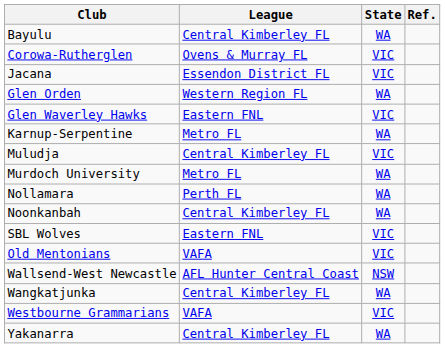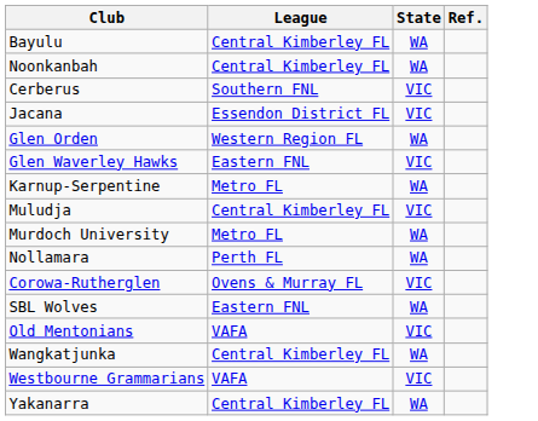 <table class="wikitable">
 <tr>
 <th>Club</th>
 <th>League</th>
 <th>State</th>
 <th>Ref.</th>
 </tr>
 <tr>
 <td> Bayulu</td>
 <td><a href='#'>Central Kimberley FL</a></td>
 <td align=center><a href='#'>WA</a></td>
 <td></td>
 </tr>
 <tr>
-<td> <a href='#'>Corowa-Rutherglen</a></td>
-<td><a href='#'>Ovens & Murray FL</a></td>
+<td> Noonkanbah</td>
+<td><a href='#'>Central Kimberley FL</a></td>
+<td align=center><a href='#'>WA</a></td>
+<td></td>
+</tr>
+<tr>
+<td> Cerberus</td>
+<td><a href='#'>Southern FNL</a></td>
 <td align=center><a href='#'>VIC</a></td>
-<td align=center></td>
+<td></td>
 </tr>
 <tr>
 <td> Jacana</td>
 <td><a href='#'>Essendon District FL</a></td>
 <td align=center><a href='#'>VIC</a></td>
 <td align=center></td>
 </tr>
 <tr>
 <td> <a href='#'>Glen Orden</a></td>
 <td><a href='#'>Western Region FL</a></td>
 <td align=center><a href='#'>WA</a></td>
 <td align=center></td>
 </tr>
 <tr>
 <td> <a href='#'>Glen Waverley Hawks</a></td>
 <td><a href='#'>Eastern FNL</a></td>
 <td align=center><a href='#'>VIC</a></td>
 <td align=center></td>
 </tr>
 <tr>
 <td> Karnup-Serpentine</td>
 <td><a href='#'>Metro FL</a></td>
 <td align=center><a href='#'>WA</a></td>
 <td></td>
 </tr>
 <tr>
 <td> Muludja</td>
 <td><a href='#'>Central Kimberley FL</a></td>
 <td align=center><a href='#'>VIC</a></td>
 <td></td>
 </tr>
 <tr>
 <td> Murdoch University</td>
 <td><a href='#'>Metro FL</a></td>
 <td align=center><a href='#'>WA</a></td>
 <td></td>
 </tr>
 <tr>
 <td> Nollamara</td>
 <td><a href='#'>Perth FL</a></td>
 <td align=center><a href='#'>WA</a></td>
 <td></td>
 </tr>
 <tr>
-<td> Noonkanbah</td>
-<td><a href='#'>Central Kimberley FL</a></td>
-<td align=center><a href='#'>WA</a></td>
-<td></td>
+<td> <a href='#'>Corowa-Rutherglen</a></td>
+<td><a href='#'>Ovens & Murray FL</a></td>
+<td align=center><a href='#'>VIC</a></td>
+<td align=center></td>
 </tr>
 <tr>
 <td> SBL Wolves</td>
 <td><a href='#'>Eastern FNL</a></td>
-<td align=center><a href='#'>VIC</a></td>
+<td align=center><a href='#'>WA</a></td>
 <td></td>
 </tr>
 <tr>
 <td> <a href='#'>Old Mentonians</a></td>
 <td><a href='#'>VAFA</a></td>
 <td align=center><a href='#'>VIC</a></td>
 <td align=center></td>
-</tr>
-<tr>
-<td> Wallsend-West Newcastle</td>
-<td><a href='#'>AFL Hunter Central Coast</a></td>
-<td align=center><a href='#'>NSW</a></td>
-<td></td>
 </tr>
 <tr>
 <td> Wangkatjunka</td>
 <td><a href='#'>Central Kimberley FL</a></td>
 <td align=center><a href='#'>WA</a></td>
 <td></td>
 </tr>
 <tr>
 <td> <a href='#'>Westbourne Grammarians</a></td>
 <td><a href='#'>VAFA</a></td>
 <td align=center><a href='#'>VIC</a></td>
 <td align=center></td>
 </tr>
 <tr>
 <td> Yakanarra</td>
 <td><a href='#'>Central Kimberley FL</a></td>
 <td align=center><a href='#'>WA</a></td>
 <td></td>
 </tr>
 </table>
